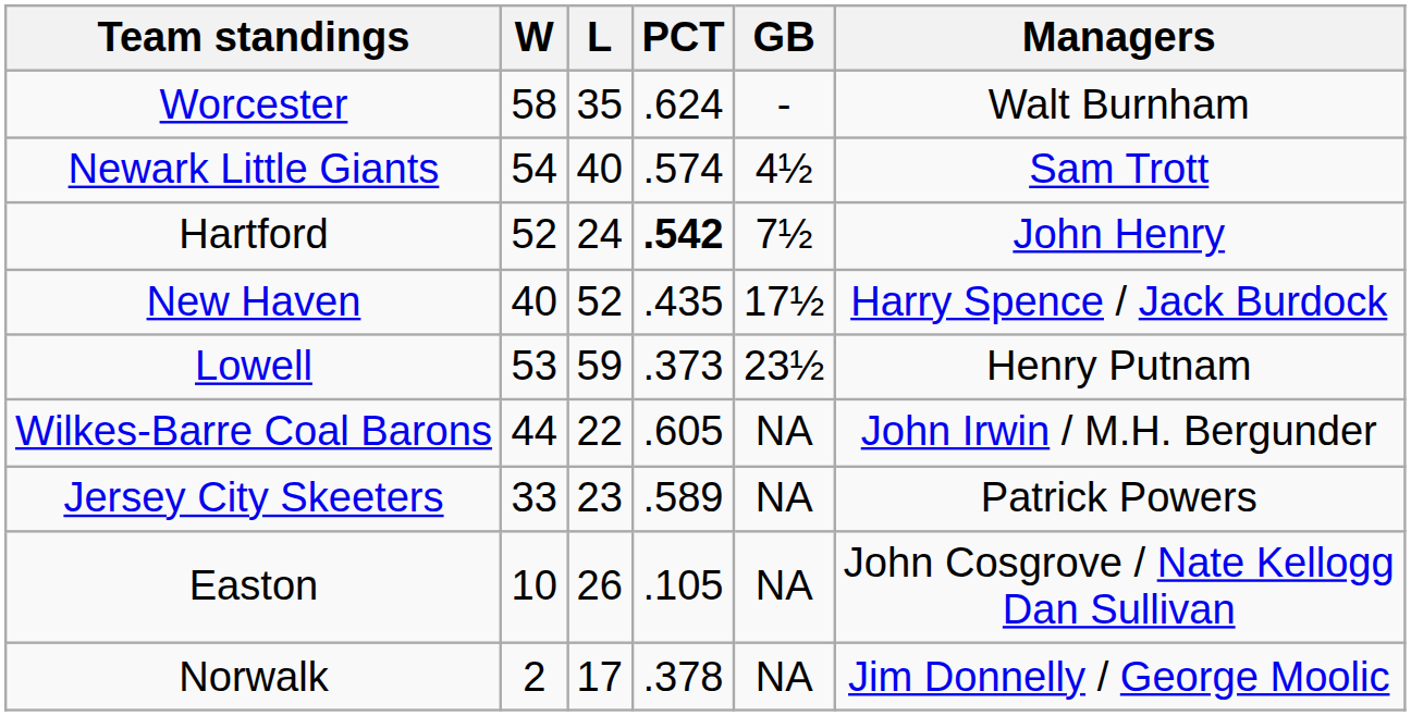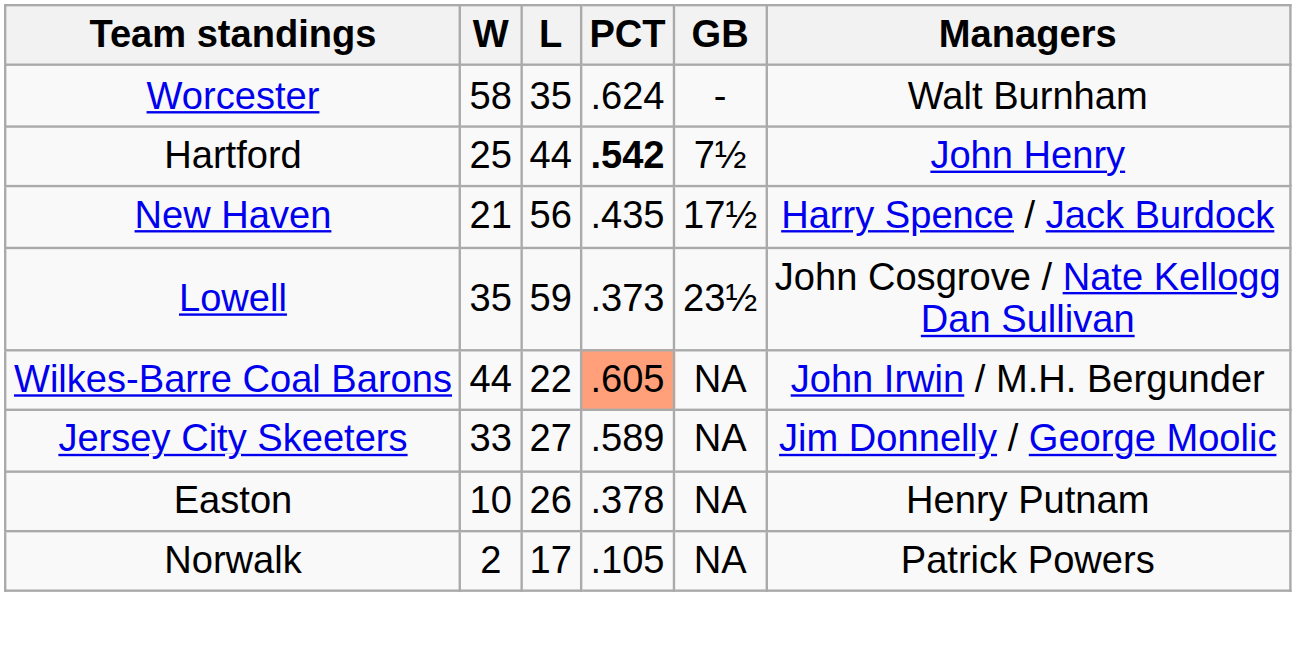 <table class="wikitable" style="text-align:center">
 <tr>
 <th>Team standings</th>
 <th>W</th>
 <th>L</th>
 <th>PCT</th>
 <th>GB</th>
 <th>Managers</th>
 </tr>
 <tr>
 <td><a href='#'>Worcester</a></td>
 <td>58</td>
 <td>35</td>
 <td>.624</td>
 <td>-</td>
 <td>Walt Burnham</td>
 </tr>
 <tr>
-<td><a href='#'>Newark Little Giants</a></td>
-<td>54</td>
-<td>40</td>
-<td>.574</td>
-<td>4½</td>
-<td><a href='#'>Sam Trott</a></td>
-</tr>
-<tr>
 <td>Hartford</td>
-<td>52</td>
-<td>24</td>
+<td>25</td>
+<td>44</td>
 <td><strong>.542</strong></td>
 <td>7½</td>
 <td><a href='#'>John Henry</a></td>
 </tr>
 <tr>
 <td><a href='#'>New Haven</a></td>
-<td>40</td>
-<td>52</td>
+<td>21</td>
+<td>56</td>
 <td>.435</td>
 <td>17½</td>
 <td><a href='#'>Harry Spence</a> / <a href='#'>Jack Burdock</a></td>
 </tr>
 <tr>
 <td><a href='#'>Lowell</a></td>
-<td>53</td>
+<td>35</td>
 <td>59</td>
 <td>.373</td>
 <td>23½</td>
-<td>Henry Putnam</td>
+<td>John Cosgrove / <a href='#'>Nate Kellogg</a> <br> <a href='#'>Dan Sullivan</a></td>
 </tr>
 <tr>
 <td><a href='#'>Wilkes-Barre Coal Barons</a></td>
 <td>44</td>
 <td>22</td>
-<td>.605</td>
+<td style="background: lightsalmon;">.605</td>
 <td>NA</td>
 <td><a href='#'>John Irwin</a> / M.H. Bergunder</td>
 </tr>
 <tr>
 <td><a href='#'>Jersey City Skeeters</a></td>
 <td>33</td>
-<td>23</td>
+<td>27</td>
 <td>.589</td>
 <td>NA</td>
-<td>Patrick Powers</td>
+<td><a href='#'>Jim Donnelly</a> / <a href='#'>George Moolic</a></td>
 </tr>
 <tr>
 <td>Easton</td>
 <td>10</td>
 <td>26</td>
-<td>.105</td>
+<td>.378</td>
 <td>NA</td>
-<td>John Cosgrove / <a href='#'>Nate Kellogg</a> <br> <a href='#'>Dan Sullivan</a></td>
+<td>Henry Putnam</td>
 </tr>
 <tr>
 <td>Norwalk</td>
 <td>2</td>
 <td>17</td>
-<td>.378</td>
+<td>.105</td>
 <td>NA</td>
-<td><a href='#'>Jim Donnelly</a> / <a href='#'>George Moolic</a></td>
+<td>Patrick Powers</td>
 </tr>
 </table>
